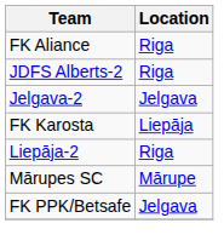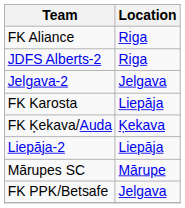 <table class="wikitable sortable">
 <tr>
 <th>Team</th>
 <th>Location</th>
 </tr>
 <tr>
 <td>FK Aliance</td>
 <td><a href='#'>Riga</a></td>
 </tr>
 <tr>
 <td><a href='#'>JDFS Alberts-2</a></td>
 <td><a href='#'>Riga</a></td>
 </tr>
 <tr>
 <td><a href='#'>Jelgava-2</a></td>
 <td><a href='#'>Jelgava</a></td>
 </tr>
 <tr>
 <td>FK Karosta</td>
 <td><a href='#'>Liepāja</a></td>
 </tr>
 <tr>
+<td>FK Ķekava/<a href='#'>Auda</a></td>
+<td><a href='#'>Ķekava</a></td>
+</tr>
+<tr>
 <td><a href='#'>Liepāja-2</a></td>
-<td><a href='#'>Riga</a></td>
+<td><a href='#'>Liepāja</a></td>
 </tr>
 <tr>
 <td>Mārupes SC</td>
 <td><a href='#'>Mārupe</a></td>
 </tr>
 <tr>
 <td>FK PPK/Betsafe</td>
 <td><a href='#'>Jelgava</a></td>
 </tr>
 <tr>
 </tr>
 </table>
